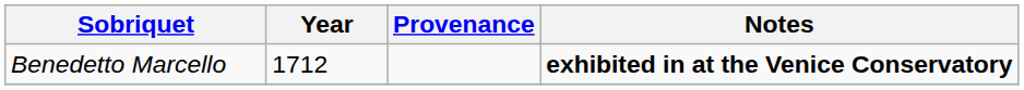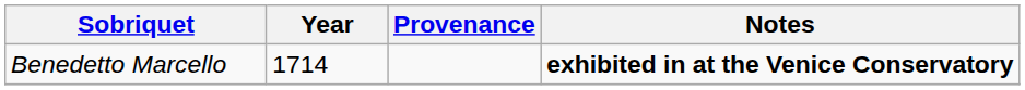 <table class="wikitable">
 <tr -->
 <th width="160"><a href='#'>Sobriquet</a></th>
 <th width="70">Year</th>
 <th><a href='#'>Provenance</a></th>
 <th>Notes</th>
 </tr>
 <tr -->
 <td><em>Benedetto Marcello</em></td>
-<td>1712</td>
+<td>1714</td>
 <td></td>
 <td><strong>exhibited in at the Venice Conservatory</strong></td>
 </tr>
 <tr -->
 </tr>
 </table>
